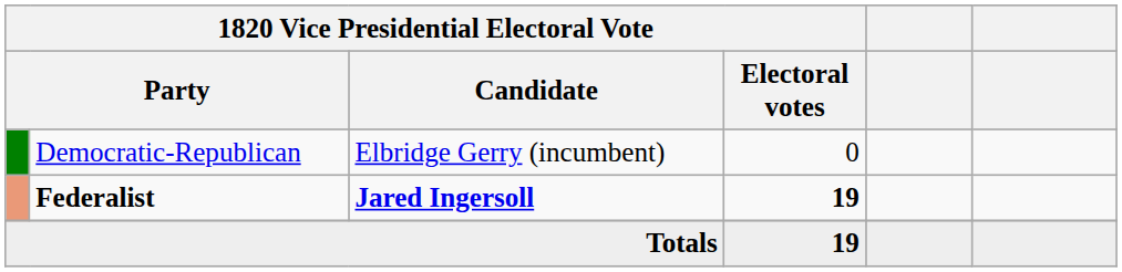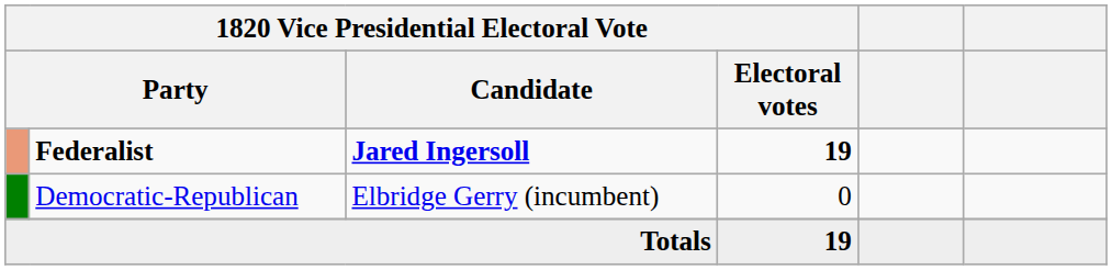 <table class="wikitable" style="font-size: 95%;">
 <tr>
 <th colspan="4">1820 Vice Presidential Electoral Vote</th>
 <th></th>
 <th></th>
 </tr>
 <tr>
 <th colspan="2" style="width: 15em">Party</th>
 <th style="width: 17em">Candidate</th>
 <th style="width: 5em">Electoral votes</th>
 <th style="width: 5em"></th>
 <th style="width: 7em"></th>
 </tr>
 <tr>
+<th style="background-color:#EA9978; width: 3px"></th>
+<td style="width: 130px"><strong>Federalist</strong></td>
+<td><strong><a href='#'>Jared Ingersoll</a></strong></td>
+<td align="right"><strong>19</strong></td>
+<td align="right"></td>
+<td align="right"></td>
+</tr>
+<tr>
 <th style="background-color:#008000; width: 3px"></th>
 <td style="width: 130px"><a href='#'>Democratic-Republican</a></td>
 <td><a href='#'>Elbridge Gerry</a> (incumbent)</td>
 <td align="right">0</td>
-<td align="right"></td>
-<td align="right"></td>
-</tr>
-<tr>
-<th style="background-color:#EA9978; width: 3px"></th>
-<td style="width: 130px"><strong>Federalist</strong></td>
-<td><strong><a href='#'>Jared Ingersoll</a></strong></td>
-<td align="right"><strong>19</strong></td>
 <td align="right"></td>
 <td align="right"></td>
 </tr>
 <tr>
 </tr>
 <tr bgcolor="#EEEEEE">
 <td colspan="3" align="right"><strong>Totals</strong></td>
 <td align="right"><strong>19</strong></td>
 <td align="right"></td>
 <td align="right"></td>
 </tr>
 </table>
